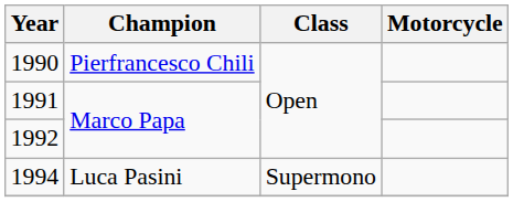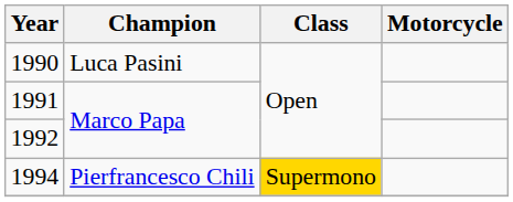 <table class="wikitable">
 <tr>
 <th>Year</th>
 <th>Champion</th>
 <th>Class</th>
 <th>Motorcycle</th>
 </tr>
 <tr>
 <td>1990</td>
-<td> <a href='#'>Pierfrancesco Chili</a></td>
+<td> Luca Pasini</td>
 <td rowspan="3">Open</td>
 <td></td>
 </tr>
 <tr>
 <td>1991</td>
 <td rowspan="2"> <a href='#'>Marco Papa</a></td>
 <td></td>
 </tr>
 <tr>
 <td>1992</td>
 <td></td>
 </tr>
 <tr>
 <td>1994</td>
-<td> Luca Pasini</td>
-<td>Supermono</td>
+<td> <a href='#'>Pierfrancesco Chili</a></td>
+<td style="background: gold;">Supermono</td>
 <td></td>
 </tr>
 <tr>
 </tr>
 </table>
